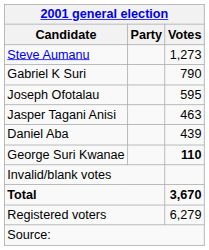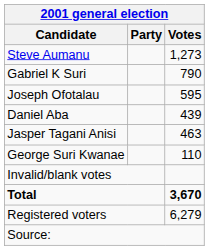 <table class=wikitable style=text-align:left>
 <tr>
 <th colspan=3><a href='#'>2001 general election</a></th>
 </tr>
 <tr>
 <th>Candidate</th>
 <th>Party</th>
 <th>Votes</th>
 </tr>
 <tr>
 <td><a href='#'>Steve Aumanu</a></td>
 <td></td>
 <td align=right>1,273</td>
 </tr>
 <tr>
 <td>Gabriel K Suri</td>
 <td></td>
 <td align=right>790</td>
 </tr>
 <tr>
 <td>Joseph Ofotalau</td>
 <td></td>
 <td align=right>595</td>
 </tr>
 <tr>
+<td>Daniel Aba</td>
+<td></td>
+<td align=right>439</td>
+</tr>
+<tr>
 <td>Jasper Tagani Anisi</td>
 <td></td>
 <td align=right>463</td>
 </tr>
 <tr>
-<td>Daniel Aba</td>
-<td></td>
-<td align=right>439</td>
-</tr>
-<tr>
 <td>George Suri Kwanae</td>
 <td></td>
-<td align=right><strong>110</strong></td>
+<td align=right>110</td>
 </tr>
 <tr>
 <td colspan=2>Invalid/blank votes</td>
 <td></td>
 </tr>
 <tr>
 <td colspan=2><strong>Total</strong></td>
 <td align=right><strong>3,670</strong></td>
 </tr>
 <tr>
 <td colspan=2>Registered voters</td>
 <td align=right>6,279</td>
 </tr>
 <tr>
 <td colspan=3>Source: </td>
 </tr>
 </table>
